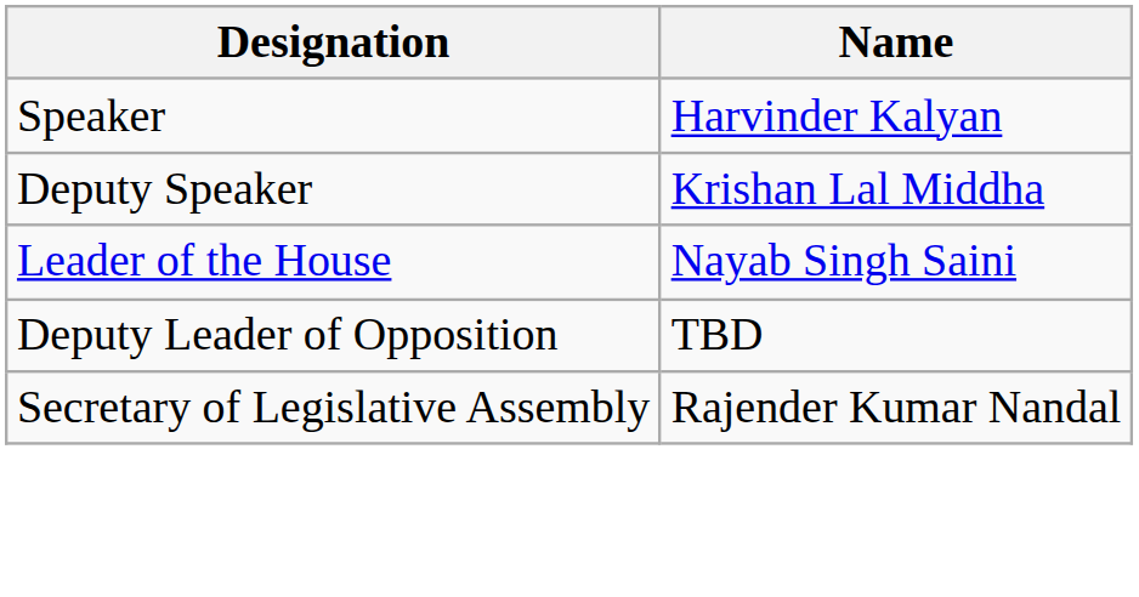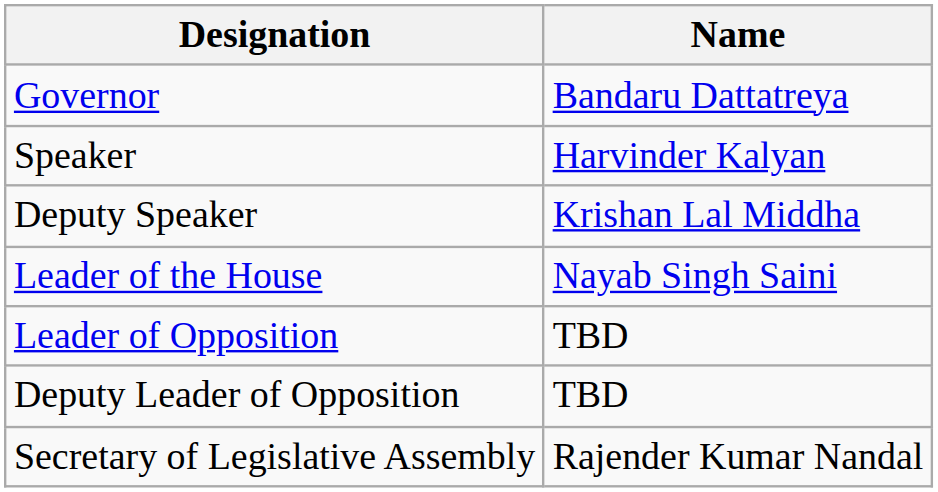 <table class="wikitable">
 <tr>
 <th>Designation</th>
 <th>Name</th>
+</tr>
+<tr>
+<td><a href='#'>Governor</a></td>
+<td><a href='#'>Bandaru Dattatreya</a></td>
 </tr>
 <tr>
 <td>Speaker</td>
 <td><a href='#'>Harvinder Kalyan</a></td>
 </tr>
 <tr>
 <td>Deputy Speaker</td>
 <td><a href='#'>Krishan Lal Middha</a></td>
 </tr>
 <tr>
 <td><a href='#'>Leader of the House</a></td>
 <td><a href='#'>Nayab Singh Saini</a></td>
 </tr>
 <tr>
+<td><a href='#'>Leader of Opposition</a></td>
+<td>TBD</td>
+</tr>
+<tr>
 <td>Deputy Leader of Opposition</td>
 <td>TBD</td>
 </tr>
 <tr>
 <td>Secretary of Legislative Assembly</td>
 <td>Rajender Kumar Nandal</td>
 </tr>
 </table>
